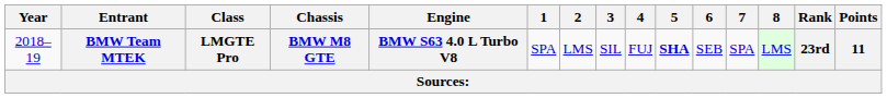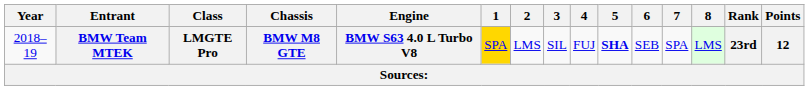 <table class="wikitable" style="text-align:center; font-size:90%">
 <tr>
 <th>Year</th>
 <th>Entrant</th>
 <th>Class</th>
 <th>Chassis</th>
 <th>Engine</th>
 <th>1</th>
 <th>2</th>
 <th>3</th>
 <th>4</th>
 <th>5</th>
 <th>6</th>
 <th>7</th>
 <th>8</th>
 <th>Rank</th>
 <th>Points</th>
 </tr>
 <tr>
 <td><a href='#'>2018–19</a></td>
 <th><a href='#'>BMW Team MTEK</a></th>
 <th>LMGTE Pro</th>
 <th><a href='#'>BMW M8 GTE</a></th>
 <th><a href='#'>BMW S63</a> 4.0 L Turbo V8</th>
-<td><a href='#'>SPA</a></td>
+<td style="background: gold;"><a href='#'>SPA</a></td>
 <td><a href='#'>LMS</a></td>
 <td><a href='#'>SIL</a></td>
 <td><a href='#'>FUJ</a></td>
 <td><strong><a href='#'>SHA</a></strong></td>
 <td><a href='#'>SEB</a></td>
 <td><a href='#'>SPA</a></td>
 <td style=background:#DFFFDF><a href='#'>LMS</a><br></td>
 <th>23rd</th>
-<th>11</th>
+<th>12</th>
 </tr>
 <tr>
 <th colspan="15">Sources:</th>
 </tr>
 </table>
